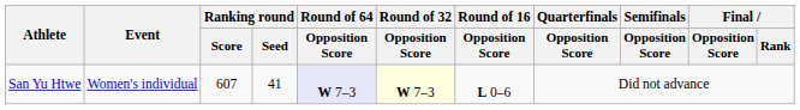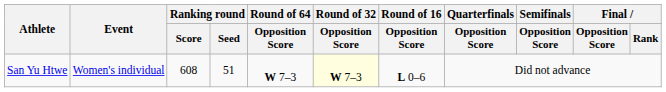 <table class="wikitable" style="font-size:90%">
 <tr>
 <th rowspan=2>Athlete</th>
 <th rowspan=2>Event</th>
 <th colspan="2">Ranking round</th>
 <th>Round of 64</th>
 <th>Round of 32</th>
 <th>Round of 16</th>
 <th>Quarterfinals</th>
 <th>Semifinals</th>
 <th colspan="2">Final / </th>
 </tr>
 <tr style="font-size:95%">
 <th>Score</th>
 <th>Seed</th>
 <th>Opposition<br>Score</th>
 <th>Opposition<br>Score</th>
 <th>Opposition<br>Score</th>
 <th>Opposition<br>Score</th>
 <th>Opposition<br>Score</th>
 <th>Opposition<br>Score</th>
 <th>Rank</th>
 </tr>
 <tr align=center>
 <td align=left><a href='#'>San Yu Htwe</a></td>
 <td align=left><a href='#'>Women's individual</a></td>
-<td>607</td>
-<td>41</td>
-<td style="background: lavender;"><br><strong>W</strong> 7–3</td>
+<td>608</td>
+<td>51</td>
+<td><br><strong>W</strong> 7–3</td>
 <td style="background: lightyellow;"><br><strong>W</strong> 7–3</td>
 <td><br><strong>L</strong> 0–6</td>
 <td colspan=4>Did not advance</td>
 </tr>
 </table>
